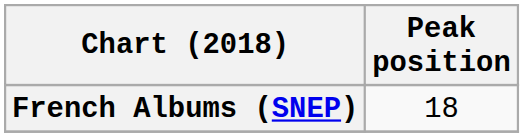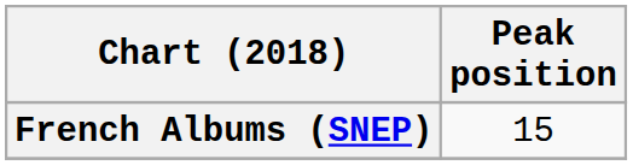 <table class="wikitable sortable plainrowheaders" style="text-align:center">
 <tr>
 <th scope="col">Chart (2018)</th>
 <th scope="col">Peak<br> position</th>
 </tr>
 <tr>
 </tr>
 <tr>
 <th scope="row">French Albums (<a href='#'>SNEP</a>)</th>
-<td>18</td>
+<td>15</td>
 </tr>
 <tr>
 </tr>
 </table>
